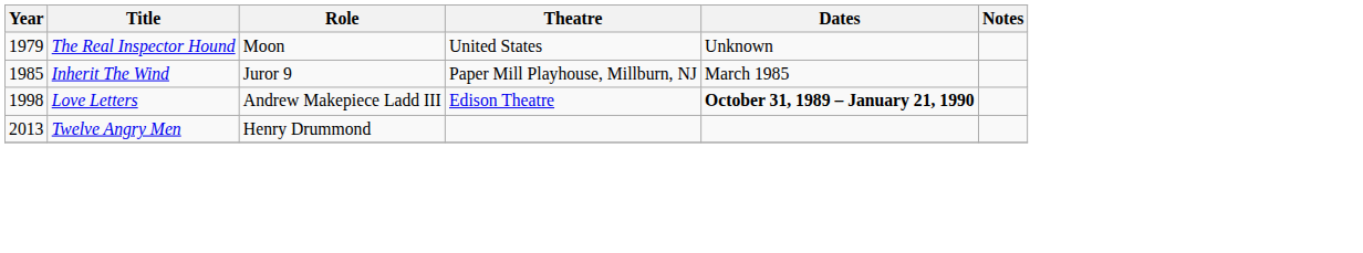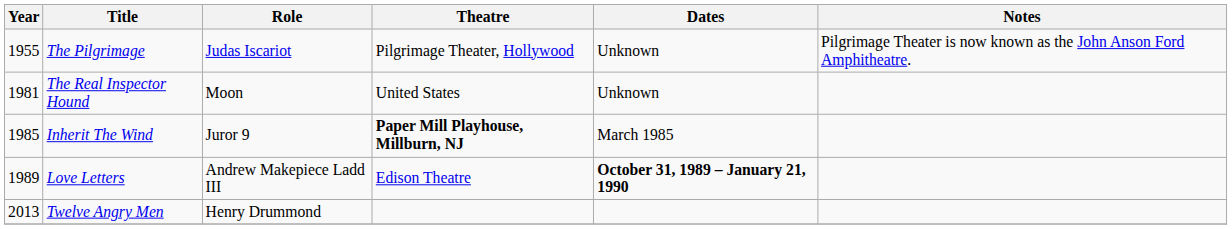 <table class="wikitable sortable">
 <tr>
 <th>Year</th>
 <th>Title</th>
 <th>Role</th>
 <th>Theatre</th>
 <th>Dates</th>
 <th class="unsortable">Notes</th>
 </tr>
 <tr>
-<td>1979</td>
+<td>1955</td>
+<td><em><a href='#'>The Pilgrimage</a></em></td>
+<td><a href='#'>Judas Iscariot</a></td>
+<td>Pilgrimage Theater, <a href='#'>Hollywood</a></td>
+<td>Unknown</td>
+<td>Pilgrimage Theater is now known as the <a href='#'>John Anson Ford Amphitheatre</a>.</td>
+</tr>
+<tr>
+<td>1981</td>
 <td><em><a href='#'>The Real Inspector Hound</a></em></td>
 <td>Moon</td>
 <td>United States</td>
 <td>Unknown</td>
 <td></td>
 </tr>
 <tr>
 <td>1985</td>
 <td><em><a href='#'>Inherit The Wind</a></em></td>
 <td>Juror 9</td>
-<td>Paper Mill Playhouse, Millburn, NJ</td>
+<td><strong>Paper Mill Playhouse, Millburn, NJ</strong></td>
 <td>March 1985</td>
 <td></td>
 </tr>
 <tr>
-<td>1998</td>
+<td>1989</td>
 <td><em><a href='#'>Love Letters</a></em></td>
 <td>Andrew Makepiece Ladd III</td>
 <td><a href='#'>Edison Theatre</a></td>
 <td><strong>October 31, 1989 – January 21, 1990</strong></td>
 <td></td>
 </tr>
 <tr>
 <td>2013</td>
 <td><em><a href='#'>Twelve Angry Men</a></em></td>
 <td>Henry Drummond</td>
 <td></td>
 <td></td>
 <td></td>
 </tr>
 <tr>
 </tr>
 </table>
